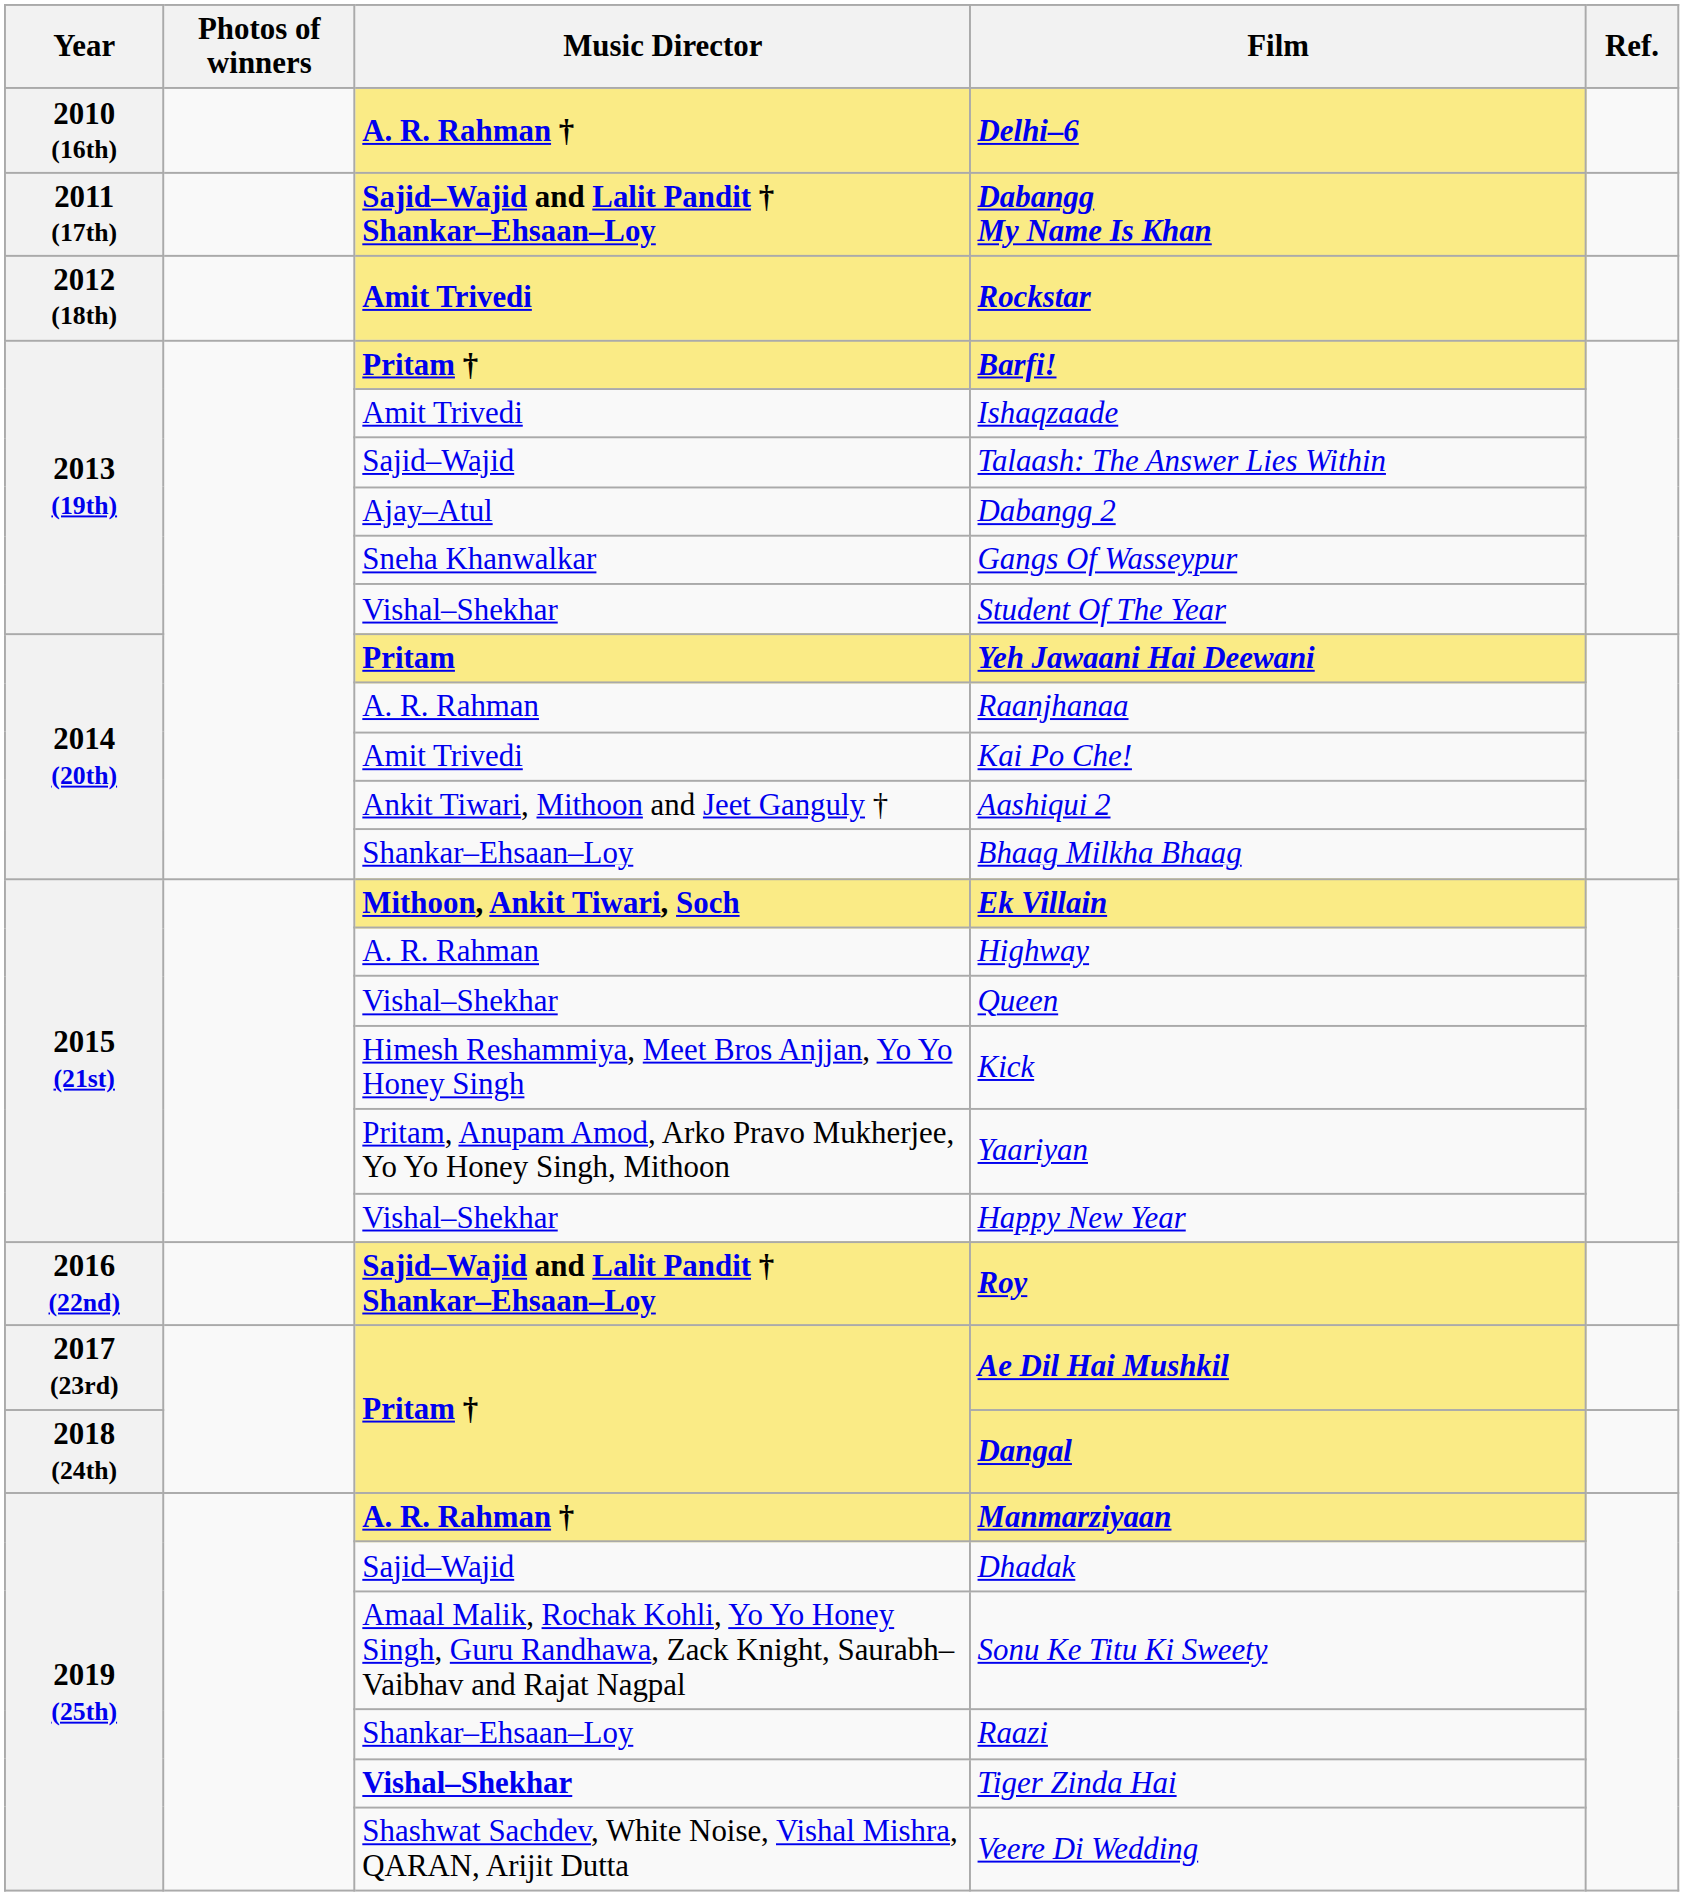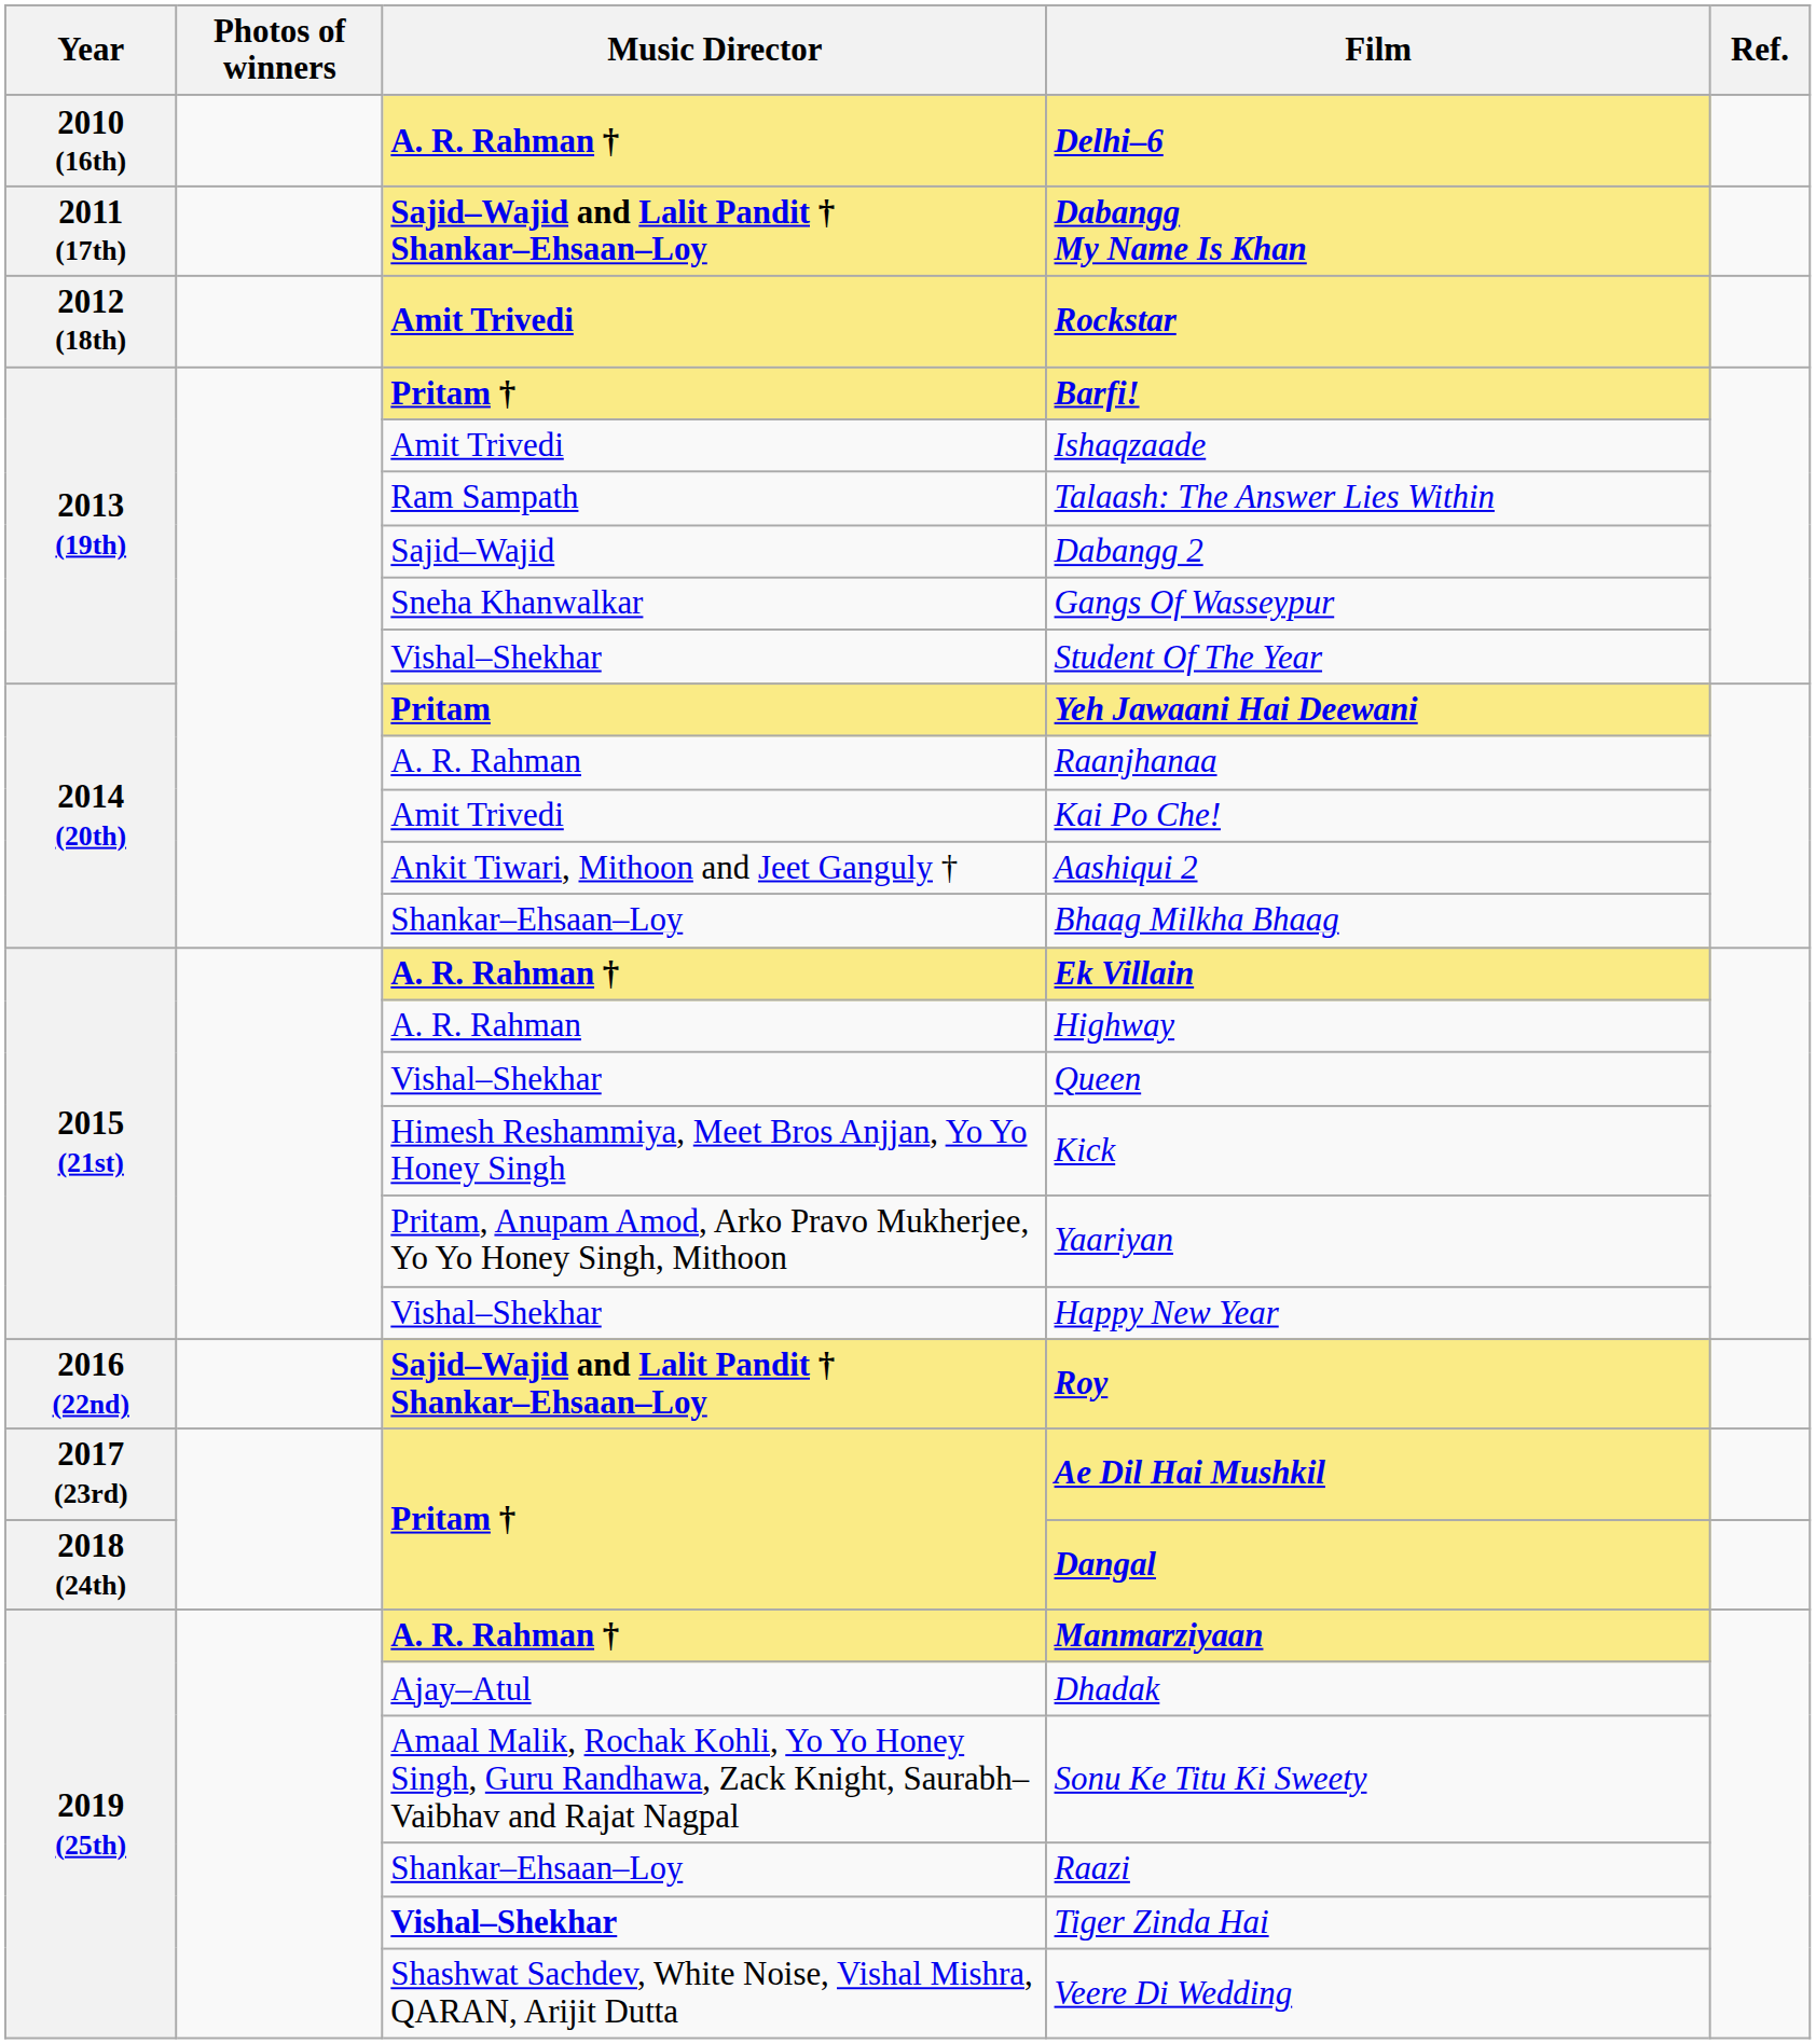 <table class="wikitable sortable" style="text-align:left;">
 <tr>
 <th scope="col" style="width:3%; text-align:center;">Year</th>
 <th scope="col" style="width:3%;text-align:center;">Photos of winners</th>
 <th scope="col" style="width:15%;text-align:center;">Music Director</th>
 <th scope="col" style="width:15%;text-align:center;">Film</th>
 <th scope="col" style="width:1%;text-align:center;">Ref.</th>
 </tr>
 <tr>
 <th scope="row" style="text-align:center">2010 <br><small>(16th)</small></th>
 <td style="text-align:center"></td>
 <td style="background:#FAEB86;"><strong><a href='#'>A. R. Rahman</a></strong> <strong>†</strong></td>
 <td style="background:#FAEB86;"><strong><em><a href='#'>Delhi–6</a></em></strong></td>
 <td></td>
 </tr>
 <tr>
 <th scope="row" style="text-align:center">2011 <br><small>(17th)</small></th>
 <td style="text-align:center"></td>
 <td style="background:#FAEB86;"><strong><a href='#'>Sajid–Wajid</a> and <a href='#'>Lalit Pandit</a></strong> <strong>†</strong><br><strong><a href='#'>Shankar–Ehsaan–Loy</a> </strong></td>
 <td style="background:#FAEB86;"><strong><em><a href='#'>Dabangg</a></em></strong><br><strong><em><a href='#'>My Name Is Khan</a></em></strong></td>
 <td></td>
 </tr>
 <tr>
 <th scope="row" style="text-align:center">2012 <br><small>(18th)</small></th>
 <td style="text-align:center"></td>
 <td style="background:#FAEB86;"><strong><a href='#'>Amit Trivedi</a></strong> <strong></strong></td>
 <td style="background:#FAEB86;"><strong><em><a href='#'>Rockstar</a></em></strong></td>
 <td></td>
 </tr>
 <tr>
 <th rowspan="6" scope="row" style="text-align:center">2013 <br><small><a href='#'>(19th)</a></small></th>
 <td rowspan="11" style="text-align:center"></td>
 <td style="background:#FAEB86;"><strong><a href='#'>Pritam</a></strong> <strong>†</strong></td>
 <td style="background:#FAEB86;"><strong><em><a href='#'>Barfi!</a></em></strong></td>
 <td rowspan="6"></td>
 </tr>
 <tr>
 <td><a href='#'>Amit Trivedi</a> </td>
 <td><em><a href='#'>Ishaqzaade</a></em></td>
 </tr>
 <tr>
-<td><a href='#'>Sajid–Wajid</a></td>
+<td><a href='#'>Ram Sampath</a></td>
 <td><em><a href='#'>Talaash: The Answer Lies Within</a></em></td>
 </tr>
 <tr>
-<td><a href='#'>Ajay–Atul</a> </td>
+<td><a href='#'>Sajid–Wajid</a></td>
 <td><em><a href='#'>Dabangg 2</a></em></td>
 </tr>
 <tr>
 <td><a href='#'>Sneha Khanwalkar</a> </td>
 <td><em><a href='#'>Gangs Of Wasseypur</a></em></td>
 </tr>
 <tr>
 <td><a href='#'>Vishal–Shekhar</a> </td>
 <td><em><a href='#'>Student Of The Year</a></em></td>
 </tr>
 <tr>
 <th rowspan="5" scope="row" style="text-align:center">2014 <br><small><a href='#'>(20th)</a></small></th>
 <td style="background:#FAEB86;"><strong><a href='#'>Pritam</a></strong> <strong></strong></td>
 <td style="background:#FAEB86;"><strong><em><a href='#'>Yeh Jawaani Hai Deewani</a></em></strong></td>
 <td rowspan="5"></td>
 </tr>
 <tr>
 <td><a href='#'>A. R. Rahman</a> </td>
 <td><em><a href='#'>Raanjhanaa</a></em></td>
 </tr>
 <tr>
 <td><a href='#'>Amit Trivedi</a></td>
 <td><em><a href='#'>Kai Po Che!</a></em></td>
 </tr>
 <tr>
 <td><a href='#'>Ankit Tiwari</a>, <a href='#'>Mithoon</a> and <a href='#'>Jeet Ganguly</a> †</td>
 <td><em><a href='#'>Aashiqui 2</a></em></td>
 </tr>
 <tr>
 <td><a href='#'>Shankar–Ehsaan–Loy</a></td>
 <td><em><a href='#'>Bhaag Milkha Bhaag</a></em></td>
 </tr>
 <tr>
 <th rowspan="6" scope="row" style="text-align:center">2015 <br><small><a href='#'>(21st)</a></small></th>
 <td rowspan="6" style="text-align:center"></td>
-<td style="background:#FAEB86;"><strong><a href='#'>Mithoon</a>, <a href='#'>Ankit Tiwari</a>, <a href='#'>Soch</a></strong> <strong></strong></td>
+<td style="background:#FAEB86;"><strong><a href='#'>A. R. Rahman</a></strong> <strong>†</strong></td>
 <td style="background:#FAEB86;"><strong><em><a href='#'>Ek Villain</a></em></strong></td>
 <td rowspan="6"></td>
 </tr>
 <tr>
 <td><a href='#'>A. R. Rahman</a></td>
 <td><a href='#'><em>Highway</em></a></td>
 </tr>
 <tr>
 <td><a href='#'>Vishal–Shekhar</a></td>
 <td><em><a href='#'>Queen</a></em></td>
 </tr>
 <tr>
 <td><a href='#'>Himesh Reshammiya</a>, <a href='#'>Meet Bros Anjjan</a>, <a href='#'>Yo Yo Honey Singh</a> </td>
 <td><em><a href='#'>Kick</a></em></td>
 </tr>
 <tr>
 <td><a href='#'>Pritam</a>, <a href='#'>Anupam Amod</a>, Arko Pravo Mukherjee, Yo Yo Honey Singh, Mithoon </td>
 <td><em><a href='#'>Yaariyan</a></em></td>
 </tr>
 <tr>
 <td><a href='#'>Vishal–Shekhar</a></td>
 <td><a href='#'><em>Happy New Year</em></a></td>
 </tr>
 <tr>
 <th scope="row" style="text-align:center">2016 <br><small><a href='#'>(22nd)</a></small></th>
 <td style="text-align:center">  </td>
 <td style="background:#FAEB86;"><strong><a href='#'>Sajid–Wajid</a> and <a href='#'>Lalit Pandit</a></strong> <strong>†</strong><br><strong><a href='#'>Shankar–Ehsaan–Loy</a> </strong></td>
 <td style="background:#FAEB86;"><strong><em><a href='#'>Roy</a></em></strong></td>
 <td></td>
 </tr>
 <tr>
 <th scope="row" style="text-align:center">2017 <br><small>(23rd)</small></th>
 <td rowspan="2" style="text-align:center"></td>
 <td rowspan="2" style="background:#FAEB86;"><strong><a href='#'>Pritam</a></strong> <strong>†</strong></td>
 <td style="background:#FAEB86;"><strong><em><a href='#'>Ae Dil Hai Mushkil</a></em></strong></td>
 <td></td>
 </tr>
 <tr>
 <th scope="row" style="text-align:center">2018 <br><small>(24th)</small></th>
 <td style="background:#FAEB86;"><a href='#'><strong><em>Dangal</em></strong></a></td>
 <td></td>
 </tr>
 <tr>
 <th rowspan="6" scope="row" style="text-align:center">2019 <br><small><a href='#'>(25th)</a></small></th>
 <td rowspan="6" style="text-align:center"></td>
 <td style="background:#FAEB86;"><strong><a href='#'>A. R. Rahman</a></strong> <strong>†</strong></td>
 <td style="background:#FAEB86;"><strong><em><a href='#'>Manmarziyaan</a></em></strong></td>
 <td rowspan="6"></td>
 </tr>
 <tr>
-<td><a href='#'>Sajid–Wajid</a></td>
+<td><a href='#'>Ajay–Atul</a> </td>
 <td><em><a href='#'>Dhadak</a></em></td>
 </tr>
 <tr>
 <td><a href='#'>Amaal Malik</a>, <a href='#'>Rochak Kohli</a>, <a href='#'>Yo Yo Honey Singh</a>, <a href='#'>Guru Randhawa</a>, Zack Knight, Saurabh–Vaibhav and Rajat Nagpal </td>
 <td><em><a href='#'>Sonu Ke Titu Ki Sweety</a></em></td>
 </tr>
 <tr>
 <td><a href='#'>Shankar–Ehsaan–Loy</a></td>
 <td><em><a href='#'>Raazi</a></em> </td>
 </tr>
 <tr>
 <td><strong><a href='#'>Vishal–Shekhar</a></strong></td>
 <td><em><a href='#'>Tiger Zinda Hai</a></em></td>
 </tr>
 <tr>
 <td><a href='#'>Shashwat Sachdev</a>, White Noise, <a href='#'>Vishal Mishra</a>, QARAN, Arijit Dutta</td>
 <td><em><a href='#'>Veere Di Wedding</a></em></td>
 </tr>
 </table>
